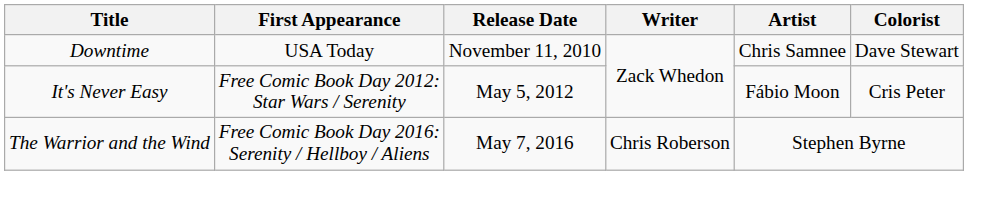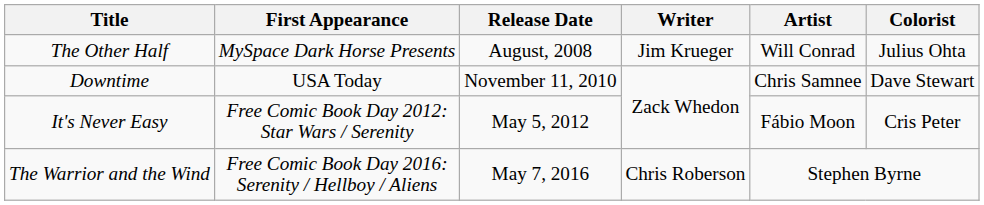 <table class="wikitable" style="text-align: center">
 <tr>
 <th>Title</th>
 <th>First Appearance</th>
 <th>Release Date</th>
 <th>Writer</th>
 <th>Artist</th>
 <th>Colorist</th>
+</tr>
+<tr>
+<td><em>The Other Half</em></td>
+<td><em>MySpace Dark Horse Presents</em></td>
+<td>August, 2008</td>
+<td>Jim Krueger</td>
+<td>Will Conrad</td>
+<td>Julius Ohta</td>
 </tr>
 <tr>
 <td><em>Downtime</em></td>
 <td>USA Today</td>
 <td>November 11, 2010</td>
 <td rowspan=2>Zack Whedon</td>
 <td>Chris Samnee</td>
 <td>Dave Stewart</td>
 </tr>
 <tr>
 <td><em>It's Never Easy</em></td>
 <td><em>Free Comic Book Day 2012:<br>Star Wars / Serenity</em></td>
 <td>May 5, 2012</td>
 <td>Fábio Moon</td>
 <td>Cris Peter</td>
 </tr>
 <tr>
 <td><em>The Warrior and the Wind</em></td>
 <td><em>Free Comic Book Day 2016:<br>Serenity / Hellboy / Aliens</em></td>
 <td>May 7, 2016</td>
 <td>Chris Roberson</td>
 <td colspan=2>Stephen Byrne</td>
 </tr>
 </table>
